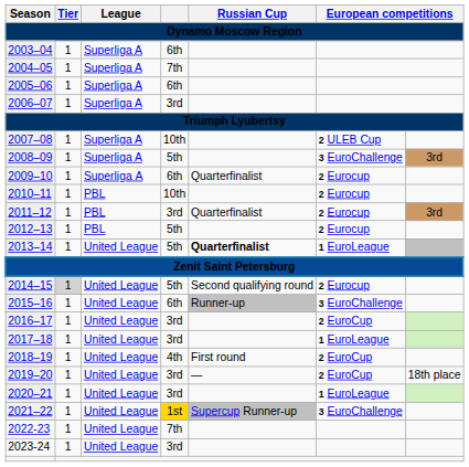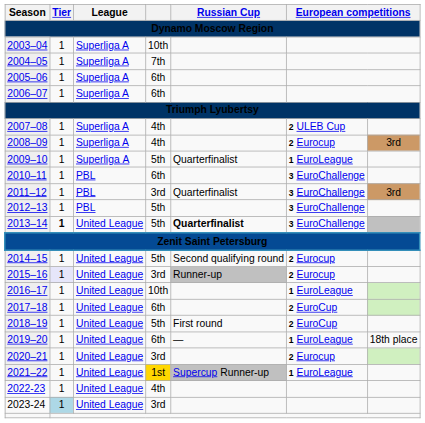 <table class="wikitable" style="font-size:85%; text-align:left">
 <tr>
 <th>Season</th>
 <th><a href='#'>Tier</a></th>
 <th>League</th>
 <th></th>
 <th><a href='#'>Russian Cup</a></th>
 <th colspan=2><a href='#'>European competitions</a></th>
 </tr>
 <tr>
 <td colspan="16" align=center style="background-color:#003366"><span><strong>Dynamo Moscow Region</strong></span></td>
 </tr>
 <tr>
 <td bgcolor=#efefef><a href='#'>2003–04</a></td>
 <td align=center>1</td>
 <td><a href='#'>Superliga A</a></td>
-<td align=center>6th</td>
+<td align=center>10th</td>
 <td></td>
 <td colspan=2></td>
 </tr>
 <tr>
 <td bgcolor=#efefef><a href='#'>2004–05</a></td>
 <td align=center>1</td>
 <td><a href='#'>Superliga A</a></td>
 <td align=center>7th</td>
 <td></td>
 <td colspan=2></td>
 </tr>
 <tr>
 <td bgcolor=#efefef><a href='#'>2005–06</a></td>
 <td align=center>1</td>
 <td><a href='#'>Superliga A</a></td>
 <td align=center>6th</td>
 <td></td>
 <td colspan=2></td>
 </tr>
 <tr>
 <td bgcolor=#efefef><a href='#'>2006–07</a></td>
 <td align=center>1</td>
 <td><a href='#'>Superliga A</a></td>
-<td align=center>3rd</td>
+<td align=center>6th</td>
 <td></td>
 <td colspan=2></td>
 </tr>
 <tr>
 <td colspan="16" align=center style="background-color:#003366"><span><strong>Triumph Lyubertsy</strong></span></td>
 </tr>
 <tr>
 <td bgcolor=#efefef><a href='#'>2007–08</a></td>
 <td align=center>1</td>
 <td><a href='#'>Superliga A</a></td>
-<td align=center>10th</td>
+<td align=center>4th</td>
 <td></td>
 <td><small><strong>2</strong></small> <a href='#'>ULEB Cup</a></td>
 <td align=center></td>
 </tr>
 <tr>
 <td bgcolor=#efefef><a href='#'>2008–09</a></td>
 <td align=center>1</td>
 <td><a href='#'>Superliga A</a></td>
-<td align=center>5th</td>
+<td align=center>4th</td>
 <td></td>
-<td><small><strong>3</strong></small> <a href='#'>EuroChallenge</a></td>
+<td><small><strong>2</strong></small> <a href='#'>Eurocup</a></td>
 <td bgcolor=#CC9966 align=center>3rd</td>
 </tr>
 <tr>
 <td bgcolor=#efefef><a href='#'>2009–10</a></td>
 <td align=center>1</td>
 <td><a href='#'>Superliga А</a></td>
-<td align=center>6th</td>
+<td align=center>5th</td>
 <td>Quarterfinalist</td>
-<td><small><strong>2</strong></small> <a href='#'>Eurocup</a></td>
+<td><small><strong>1</strong></small> <a href='#'>EuroLeague</a></td>
 <td align=center></td>
 </tr>
 <tr>
 <td bgcolor=#efefef><a href='#'>2010–11</a></td>
 <td align=center>1</td>
 <td><a href='#'>PBL</a></td>
-<td align=center>10th</td>
+<td align=center>6th</td>
 <td></td>
-<td><small><strong>2</strong></small> <a href='#'>Eurocup</a></td>
+<td><small><strong>3</strong></small> <a href='#'>EuroChallenge</a></td>
 <td align=center></td>
 </tr>
 <tr>
 <td bgcolor=#efefef><a href='#'>2011–12</a></td>
 <td align=center>1</td>
 <td><a href='#'>PBL</a></td>
 <td align=center>3rd</td>
 <td>Quarterfinalist</td>
-<td><small><strong>2</strong></small> <a href='#'>Eurocup</a></td>
+<td><small><strong>3</strong></small> <a href='#'>EuroChallenge</a></td>
 <td bgcolor=#CC9966 align=center>3rd</td>
 </tr>
 <tr>
 <td bgcolor=#efefef><a href='#'>2012–13</a></td>
 <td align=center>1</td>
 <td><a href='#'>PBL</a></td>
 <td align=center>5th</td>
 <td></td>
-<td><small><strong>2</strong></small> <a href='#'>Eurocup</a></td>
+<td><small><strong>3</strong></small> <a href='#'>EuroChallenge</a></td>
 <td align=center></td>
 </tr>
 <tr>
 <td bgcolor=#efefef><a href='#'>2013–14</a></td>
-<td align=center>1</td>
+<td align=center><strong>1</strong></td>
 <td><a href='#'>United League</a></td>
 <td align=center>5th</td>
 <td><strong>Quarterfinalist</strong></td>
-<td><small><strong>1</strong></small> <a href='#'>EuroLeague</a></td>
+<td><small><strong>3</strong></small> <a href='#'>EuroChallenge</a></td>
 <td bgcolor=silver align=center></td>
 </tr>
 <tr>
 <td colspan="16" align=center style="border:2px solid #348EB9;background-color:#044A94"><span><strong>Zenit Saint Petersburg</strong></span></td>
 </tr>
 <tr>
 <td bgcolor=#efefef><a href='#'>2014–15</a></td>
-<td align=center style="background: lightgrey;">1</td>
+<td align=center>1</td>
 <td><a href='#'>United League</a></td>
 <td align=center>5th</td>
 <td>Second qualifying round</td>
 <td><small><strong>2</strong></small> <a href='#'>Eurocup</a></td>
 <td align=center></td>
 </tr>
 <tr>
 <td bgcolor=#efefef><a href='#'>2015–16</a></td>
-<td align=center>1</td>
+<td align=center style="background: lavender;">1</td>
 <td><a href='#'>United League</a></td>
-<td align=center>6th</td>
+<td align=center>3rd</td>
 <td bgcolor=silver>Runner-up</td>
-<td><small><strong>3</strong></small> <a href='#'>EuroChallenge</a></td>
+<td><small><strong>2</strong></small> <a href='#'>Eurocup</a></td>
 <td align=center></td>
 </tr>
 <tr>
 <td bgcolor=#efefef><a href='#'>2016–17</a></td>
 <td align=center>1</td>
 <td><a href='#'>United League</a></td>
-<td align=center>3rd</td>
+<td align=center>10th</td>
 <td></td>
-<td><small><strong>2</strong></small> <a href='#'>EuroCup</a></td>
+<td><small><strong>1</strong></small> <a href='#'>EuroLeague</a></td>
 <td align=center style="background:#D0F0C0"></td>
 </tr>
 <tr>
 <td bgcolor=#efefef><a href='#'>2017–18</a></td>
 <td align=center>1</td>
 <td><a href='#'>United League</a></td>
-<td align=center>3rd</td>
+<td align=center>6th</td>
 <td></td>
-<td><small><strong>1</strong></small> <a href='#'>EuroLeague</a></td>
+<td><small><strong>2</strong></small> <a href='#'>EuroCup</a></td>
 <td align=center style="background:#D0F0C0"></td>
 </tr>
 <tr>
 <td bgcolor=#efefef><a href='#'>2018–19</a></td>
 <td align=center>1</td>
 <td><a href='#'>United League</a></td>
-<td align=center>4th</td>
+<td align=center>5th</td>
 <td>First round</td>
 <td><small><strong>2</strong></small> <a href='#'>EuroCup</a></td>
 <td align=center></td>
 </tr>
 <tr>
 <td bgcolor=#efefef><a href='#'>2019–20</a></td>
 <td align=center>1</td>
 <td><a href='#'>United League</a></td>
-<td align="center">3rd</td>
+<td align=center>6th</td>
 <td>—</td>
-<td><small><strong>2</strong></small> <a href='#'>EuroCup</a></td>
+<td><small><strong>1</strong></small> <a href='#'>EuroLeague</a></td>
 <td align=center>18th place</td>
 </tr>
 <tr>
 <td bgcolor=#efefef><a href='#'>2020–21</a></td>
 <td align=center>1</td>
 <td><a href='#'>United League</a></td>
 <td align=center>3rd</td>
 <td></td>
-<td><small><strong>1</strong></small> <a href='#'>EuroLeague</a></td>
+<td><small><strong>2</strong></small> <a href='#'>Eurocup</a></td>
 <td align=center style="background:#D0F0C0"></td>
 </tr>
 <tr>
 <td bgcolor=#efefef><a href='#'>2021–22</a></td>
 <td align=center>1</td>
 <td><a href='#'>United League</a></td>
 <td style="background:gold" align=center>1st</td>
 <td bgcolor=silver><a href='#'>Supercup</a> Runner-up</td>
-<td><small><strong>3</strong></small> <a href='#'>EuroChallenge</a></td>
+<td><small><strong>1</strong></small> <a href='#'>EuroLeague</a></td>
 <td align=center></td>
 </tr>
 <tr>
 <td><a href='#'>2022-23</a></td>
 <td align="center">1</td>
 <td><a href='#'>United League</a></td>
-<td align=center>7th</td>
+<td align="center">4th</td>
 <td></td>
 <td></td>
 <td align="center"></td>
 </tr>
 <tr>
 <td>2023-24</td>
-<td align="center">1</td>
+<td align="center" style="background: lightblue;">1</td>
 <td><a href='#'>United League</a></td>
 <td align="center">3rd</td>
 <td></td>
 <td></td>
 <td align="center"></td>
 </tr>
 <tr>
 <td></td>
 </tr>
 </table>
